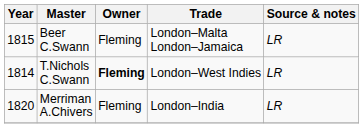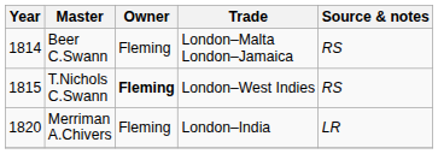 <table class="sortable wikitable">
 <tr>
 <th>Year</th>
 <th>Master</th>
 <th>Owner</th>
 <th>Trade</th>
 <th>Source & notes</th>
 </tr>
 <tr>
-<td>1815</td>
+<td>1814</td>
 <td>Beer<br>C.Swann</td>
 <td>Fleming</td>
 <td>London–Malta<br>London–Jamaica</td>
-<td><em>LR</em></td>
+<td><em>RS</em></td>
 </tr>
 <tr>
-<td>1814</td>
+<td>1815</td>
 <td>T.Nichols<br>C.Swann</td>
 <td><strong>Fleming</strong></td>
 <td>London–West Indies</td>
-<td><em>LR</em></td>
+<td><em>RS</em></td>
 </tr>
 <tr>
 <td>1820</td>
 <td>Merriman<br>A.Chivers</td>
 <td>Fleming</td>
 <td>London–India</td>
 <td><em>LR</em></td>
 </tr>
 <tr>
 </tr>
 </table>
